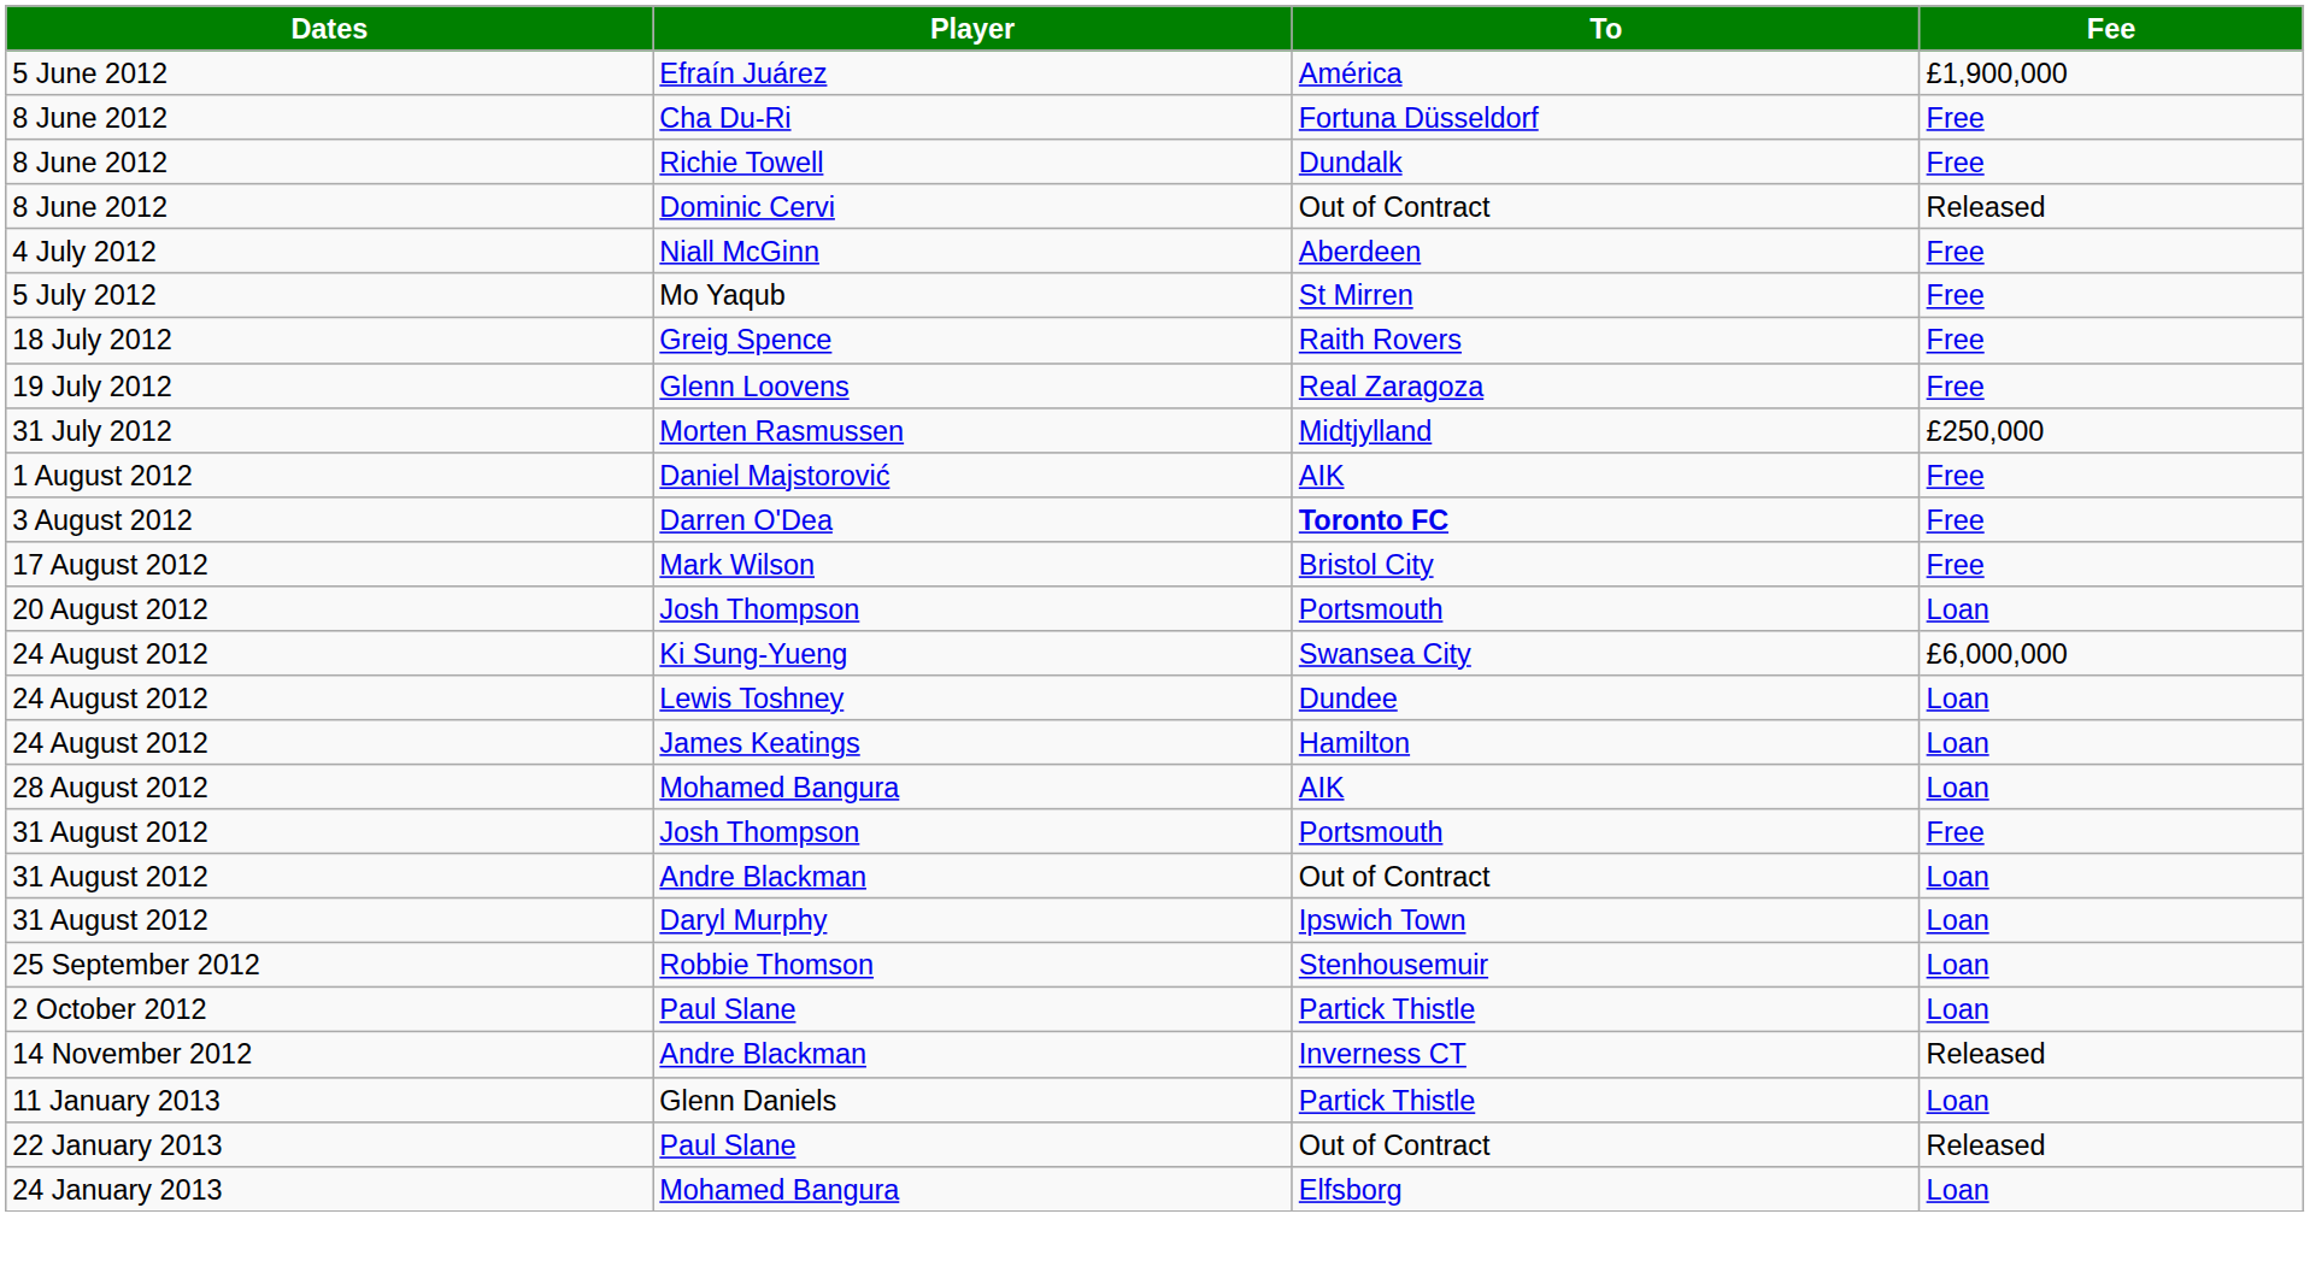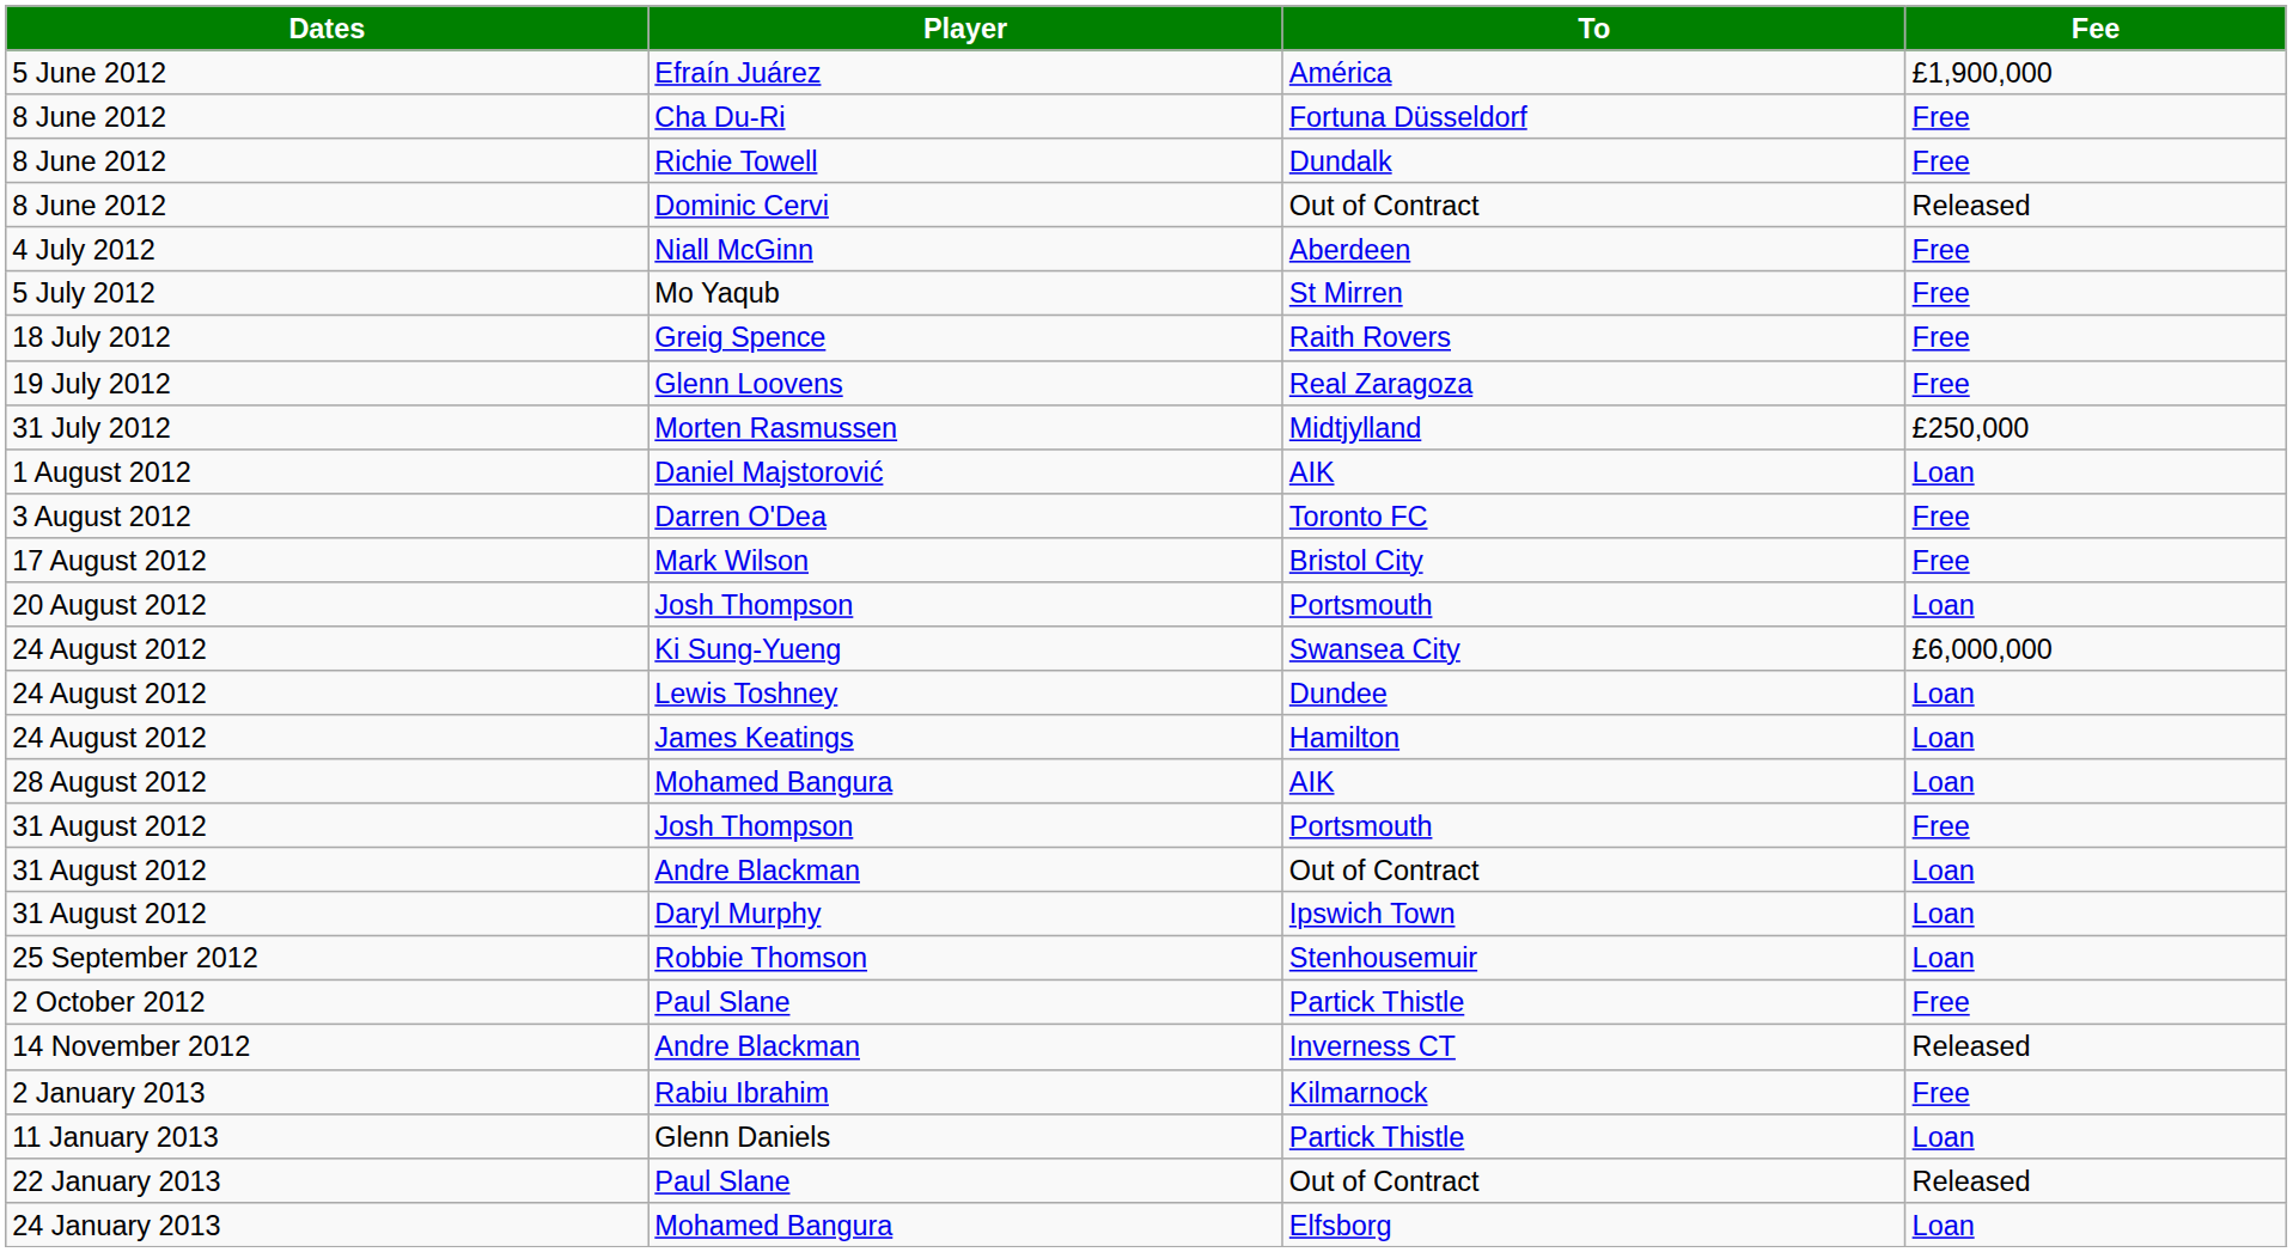 <table class="wikitable" style="text-align:center; font-size:95%;width:98%; text-align:left">
 <tr>
 <th style="background:#008000; color:#ffffff;" scope="col">Dates</th>
 <th style="background:#008000; color:#ffffff;" scope="col">Player</th>
 <th style="background:#008000; color:#ffffff;" scope="col">To</th>
 <th style="background:#008000; color:#ffffff;" scope="col">Fee</th>
 </tr>
 <tr>
 <td>5 June 2012</td>
 <td> <a href='#'>Efraín Juárez</a></td>
 <td> <a href='#'>América</a></td>
 <td>£1,900,000</td>
 </tr>
 <tr>
 <td>8 June 2012</td>
 <td> <a href='#'>Cha Du-Ri</a></td>
 <td> <a href='#'>Fortuna Düsseldorf</a></td>
 <td><a href='#'>Free</a></td>
 </tr>
 <tr>
 <td>8 June 2012</td>
 <td> <a href='#'>Richie Towell</a></td>
 <td> <a href='#'>Dundalk</a></td>
 <td><a href='#'>Free</a></td>
 </tr>
 <tr>
 <td>8 June 2012</td>
 <td> <a href='#'>Dominic Cervi</a></td>
 <td>Out of Contract</td>
 <td>Released</td>
 </tr>
 <tr>
 <td>4 July 2012</td>
 <td> <a href='#'>Niall McGinn</a></td>
 <td> <a href='#'>Aberdeen</a></td>
 <td><a href='#'>Free</a></td>
 </tr>
 <tr>
 <td>5 July 2012</td>
 <td> Mo Yaqub</td>
 <td> <a href='#'>St Mirren</a></td>
 <td><a href='#'>Free</a></td>
 </tr>
 <tr>
 <td>18 July 2012</td>
 <td> <a href='#'>Greig Spence</a></td>
 <td> <a href='#'>Raith Rovers</a></td>
 <td><a href='#'>Free</a></td>
 </tr>
 <tr>
 <td>19 July 2012</td>
 <td> <a href='#'>Glenn Loovens</a></td>
 <td> <a href='#'>Real Zaragoza</a></td>
 <td><a href='#'>Free</a></td>
 </tr>
 <tr>
 <td>31 July 2012</td>
 <td> <a href='#'>Morten Rasmussen</a></td>
 <td> <a href='#'>Midtjylland</a></td>
 <td>£250,000</td>
 </tr>
 <tr>
 <td>1 August 2012</td>
 <td> <a href='#'>Daniel Majstorović</a></td>
 <td> <a href='#'>AIK</a></td>
-<td><a href='#'>Free</a></td>
+<td><a href='#'>Loan</a></td>
 </tr>
 <tr>
 <td>3 August 2012</td>
 <td> <a href='#'>Darren O'Dea</a></td>
-<td><strong> <a href='#'>Toronto FC</a></strong></td>
+<td> <a href='#'>Toronto FC</a></td>
 <td><a href='#'>Free</a></td>
 </tr>
 <tr>
 <td>17 August 2012</td>
 <td> <a href='#'>Mark Wilson</a></td>
 <td> <a href='#'>Bristol City</a></td>
 <td><a href='#'>Free</a></td>
 </tr>
 <tr>
 <td>20 August 2012</td>
 <td> <a href='#'>Josh Thompson</a></td>
 <td> <a href='#'>Portsmouth</a></td>
 <td><a href='#'>Loan</a></td>
 </tr>
 <tr>
 <td>24 August 2012</td>
 <td> <a href='#'>Ki Sung-Yueng</a></td>
 <td> <a href='#'>Swansea City</a></td>
 <td>£6,000,000</td>
 </tr>
 <tr>
 <td>24 August 2012</td>
 <td> <a href='#'>Lewis Toshney</a></td>
 <td> <a href='#'>Dundee</a></td>
 <td><a href='#'>Loan</a></td>
 </tr>
 <tr>
 <td>24 August 2012</td>
 <td> <a href='#'>James Keatings</a></td>
 <td> <a href='#'>Hamilton</a></td>
 <td><a href='#'>Loan</a></td>
 </tr>
 <tr>
 <td>28 August 2012</td>
 <td> <a href='#'>Mohamed Bangura</a></td>
 <td> <a href='#'>AIK</a></td>
 <td><a href='#'>Loan</a></td>
 </tr>
 <tr>
 <td>31 August 2012</td>
 <td> <a href='#'>Josh Thompson</a></td>
 <td> <a href='#'>Portsmouth</a></td>
 <td><a href='#'>Free</a></td>
 </tr>
 <tr>
 <td>31 August 2012</td>
 <td> <a href='#'>Andre Blackman</a></td>
 <td>Out of Contract</td>
 <td><a href='#'>Loan</a></td>
 </tr>
 <tr>
 <td>31 August 2012</td>
 <td> <a href='#'>Daryl Murphy</a></td>
 <td> <a href='#'>Ipswich Town</a></td>
 <td><a href='#'>Loan</a></td>
 </tr>
 <tr>
 <td>25 September 2012</td>
 <td> <a href='#'>Robbie Thomson</a></td>
 <td> <a href='#'>Stenhousemuir</a></td>
 <td><a href='#'>Loan</a></td>
 </tr>
 <tr>
 <td>2 October 2012</td>
 <td> <a href='#'>Paul Slane</a></td>
 <td> <a href='#'>Partick Thistle</a></td>
-<td><a href='#'>Loan</a></td>
+<td><a href='#'>Free</a></td>
 </tr>
 <tr>
 <td>14 November 2012</td>
 <td> <a href='#'>Andre Blackman</a></td>
 <td> <a href='#'>Inverness CT</a></td>
 <td>Released</td>
+</tr>
+<tr>
+<td>2 January 2013</td>
+<td> <a href='#'>Rabiu Ibrahim</a></td>
+<td> <a href='#'>Kilmarnock</a></td>
+<td><a href='#'>Free</a></td>
 </tr>
 <tr>
 <td>11 January 2013</td>
 <td> Glenn Daniels</td>
 <td> <a href='#'>Partick Thistle</a></td>
 <td><a href='#'>Loan</a></td>
 </tr>
 <tr>
 <td>22 January 2013</td>
 <td> <a href='#'>Paul Slane</a></td>
 <td>Out of Contract</td>
 <td>Released</td>
 </tr>
 <tr>
 <td>24 January 2013</td>
 <td> <a href='#'>Mohamed Bangura</a></td>
 <td> <a href='#'>Elfsborg</a></td>
 <td><a href='#'>Loan</a></td>
 </tr>
 <tr>
 </tr>
 </table>
